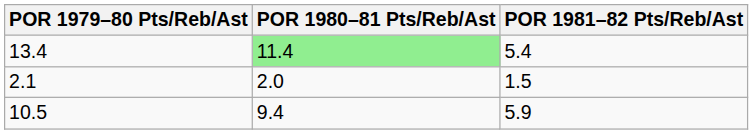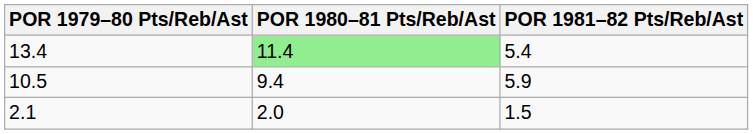 <table class="wikitable">
 <tr>
 <th>POR 1979–80 Pts/Reb/Ast</th>
 <th>POR 1980–81 Pts/Reb/Ast</th>
 <th>POR 1981–82 Pts/Reb/Ast</th>
 </tr>
 <tr>
 <td>13.4</td>
 <td style="background: lightgreen;">11.4</td>
 <td>5.4</td>
 </tr>
 <tr>
+<td>10.5</td>
+<td>9.4</td>
+<td>5.9</td>
+</tr>
+<tr>
 <td>2.1</td>
 <td>2.0</td>
 <td>1.5</td>
 </tr>
-<tr>
-<td>10.5</td>
-<td>9.4</td>
-<td>5.9</td>
-</tr>
 </table>
